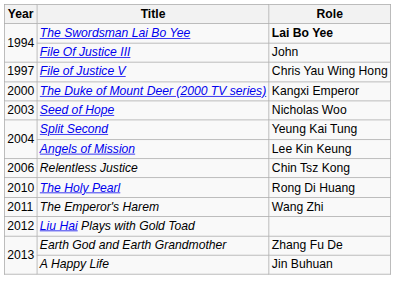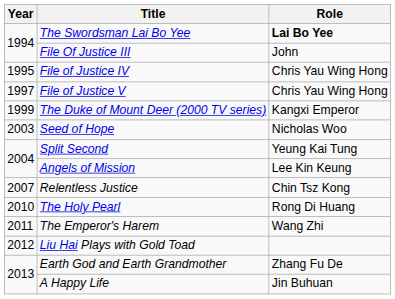 <table class="wikitable">
 <tr>
 <th>Year</th>
 <th>Title</th>
 <th>Role</th>
 </tr>
 <tr>
 <td rowspan="2">1994</td>
 <td><em><a href='#'>The Swordsman Lai Bo Yee</a></em></td>
 <td><strong>Lai Bo Yee</strong></td>
 </tr>
 <tr>
 <td><em><a href='#'>File Of Justice III</a></em></td>
 <td>John</td>
 </tr>
 <tr>
+<td>1995</td>
+<td><em><a href='#'>File of Justice IV</a></em></td>
+<td>Chris Yau Wing Hong</td>
+</tr>
+<tr>
 <td>1997</td>
 <td><em><a href='#'>File of Justice V</a></em></td>
 <td>Chris Yau Wing Hong</td>
 </tr>
 <tr>
-<td>2000</td>
+<td>1999</td>
 <td><em><a href='#'>The Duke of Mount Deer (2000 TV series)</a></em></td>
 <td>Kangxi Emperor</td>
 </tr>
 <tr>
 <td>2003</td>
 <td><em><a href='#'>Seed of Hope</a></em></td>
 <td>Nicholas Woo</td>
 </tr>
 <tr>
 <td rowspan="2">2004</td>
 <td><em><a href='#'>Split Second</a></em></td>
 <td>Yeung Kai Tung</td>
 </tr>
 <tr>
 <td><em><a href='#'>Angels of Mission</a></em></td>
 <td>Lee Kin Keung</td>
 </tr>
 <tr>
-<td>2006</td>
+<td>2007</td>
 <td><em>Relentless Justice</em></td>
 <td>Chin Tsz Kong</td>
 </tr>
 <tr>
 <td>2010</td>
 <td><em><a href='#'>The Holy Pearl</a></em></td>
 <td>Rong Di Huang</td>
 </tr>
 <tr>
 <td>2011</td>
 <td><em>The Emperor's Harem</em></td>
 <td>Wang Zhi</td>
 </tr>
 <tr>
 <td>2012</td>
 <td><em><a href='#'>Liu Hai</a> Plays with Gold Toad</em></td>
 <td></td>
 </tr>
 <tr>
 <td rowspan=2>2013</td>
 <td><em>Earth God and Earth Grandmother</em></td>
 <td>Zhang Fu De</td>
 </tr>
 <tr>
 <td><em>A Happy Life</em></td>
 <td>Jin Buhuan</td>
 </tr>
 </table>
